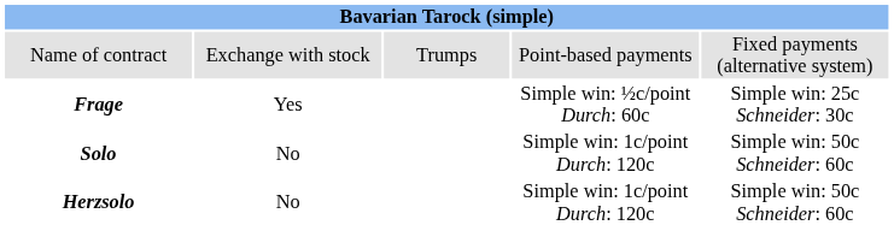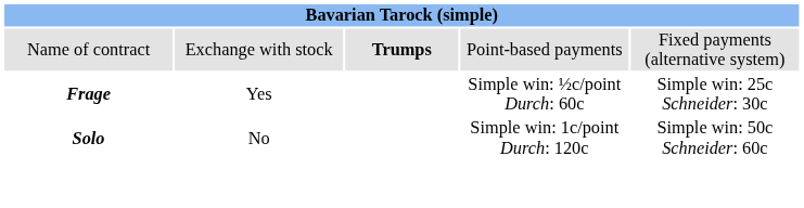 <table style="wikitable" style="float: middle; background: #7C9ED9; margin-left: 1em; border-spacing: 1px;">
 <tr align="center">
 <td style="background: #8AB9F1;" colspan="5"><strong>Bavarian Tarock (simple)</strong></td>
 </tr>
 <tr align="center">
 <td style="width: 150px; background: #e3e3e3;">Name of contract</td>
 <td style="width: 150px; background: #e3e3e3;">Exchange with stock</td>
-<td style="width: 100px; background: #e3e3e3;">Trumps</td>
+<td style="width: 100px; background: #e3e3e3;"><strong>Trumps</strong></td>
 <td style="width: 150px; background: #e3e3e3;">Point-based payments</td>
 <td style="width: 150px; background: #e3e3e3;">Fixed payments (alternative system)</td>
 </tr>
 <tr align="center">
 <td style="background: #ffffff;"><strong><em>Frage</em></strong></td>
 <td style="background: #ffffff;">Yes</td>
 <td style="background: #ffffff;"></td>
 <td style="background: #ffffff;">Simple win: ½c/point<br><em>Durch</em>: 60c</td>
 <td style="background: #ffffff;">Simple win: 25c<br><em>Schneider</em>: 30c</td>
 </tr>
 <tr align="center">
 <td style="background: #ffffff;"><strong><em>Solo</em></strong></td>
 <td style="background: #ffffff;">No</td>
 <td style="background: #ffffff;">  </td>
 <td style="background: #ffffff;">Simple win: 1c/point<br><em>Durch</em>: 120c</td>
 <td style="background: #ffffff;">Simple win: 50c<br><em>Schneider</em>: 60c</td>
 </tr>
-<tr align="center">
-<td style="background: #ffffff;"><strong><em>Herzsolo</em></strong></td>
-<td style="background: #ffffff;">No</td>
-<td style="background: #ffffff;"></td>
-<td style="background: #ffffff;">Simple win: 1c/point<br><em>Durch</em>: 120c</td>
-<td style="background: #ffffff;">Simple win: 50c<br><em>Schneider</em>: 60c</td>
-</tr>
 </table>
